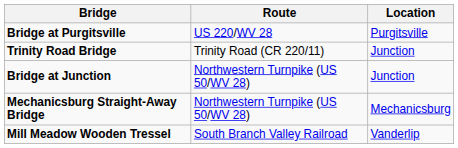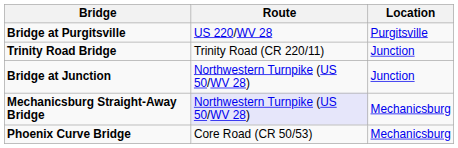 <table class = "wikitable">
 <tr>
 <th>Bridge</th>
 <th>Route</th>
 <th>Location</th>
 </tr>
 <tr>
 <td><strong>Bridge at Purgitsville</strong></td>
 <td><a href='#'>US 220</a>/<a href='#'>WV 28</a></td>
 <td><a href='#'>Purgitsville</a></td>
 </tr>
 <tr>
 <td><strong>Trinity Road Bridge </strong></td>
 <td>Trinity Road (CR 220/11)</td>
 <td><a href='#'>Junction</a></td>
 </tr>
 <tr>
 <td><strong>Bridge at Junction</strong></td>
 <td><a href='#'>Northwestern Turnpike</a> (<a href='#'>US 50</a>/<a href='#'>WV 28</a>)</td>
 <td><a href='#'>Junction</a></td>
 </tr>
 <tr>
 <td><strong>Mechanicsburg Straight-Away Bridge</strong></td>
-<td><a href='#'>Northwestern Turnpike</a> (<a href='#'>US 50</a>/<a href='#'>WV 28</a>)</td>
+<td style="background: lavender;"><a href='#'>Northwestern Turnpike</a> (<a href='#'>US 50</a>/<a href='#'>WV 28</a>)</td>
 <td><a href='#'>Mechanicsburg</a></td>
 </tr>
 <tr>
-<td><strong>Mill Meadow Wooden Tressel</strong></td>
-<td><a href='#'>South Branch Valley Railroad</a></td>
-<td><a href='#'>Vanderlip</a></td>
+<td><strong>Phoenix Curve Bridge</strong></td>
+<td>Core Road (CR 50/53)</td>
+<td><a href='#'>Mechanicsburg</a></td>
 </tr>
 </table>
